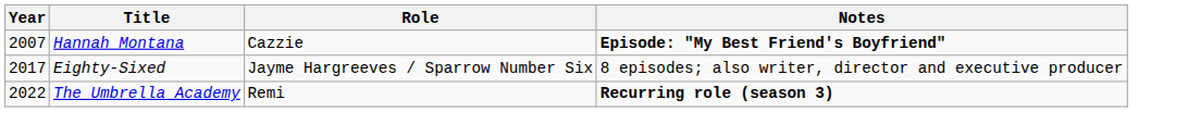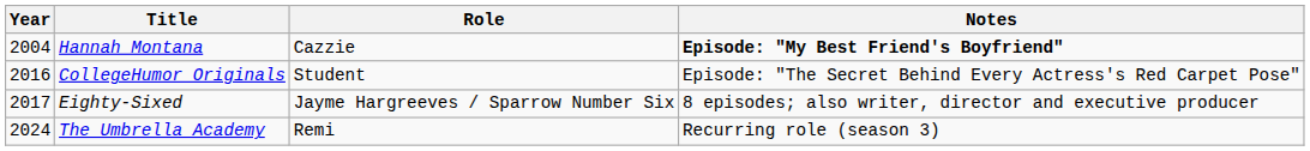 <table class="wikitable">
 <tr>
 <th>Year</th>
 <th>Title</th>
 <th>Role</th>
 <th>Notes</th>
 </tr>
 <tr>
-<td>2007</td>
+<td>2004</td>
 <td><em><a href='#'>Hannah Montana</a></em></td>
 <td>Cazzie</td>
 <td><strong>Episode: "My Best Friend's Boyfriend"</strong></td>
+</tr>
+<tr>
+<td>2016</td>
+<td><em><a href='#'>CollegeHumor Originals</a></em></td>
+<td>Student</td>
+<td>Episode: "The Secret Behind Every Actress's Red Carpet Pose"</td>
 </tr>
 <tr>
 <td>2017</td>
 <td><em>Eighty-Sixed</em></td>
 <td>Jayme Hargreeves / Sparrow Number Six</td>
 <td>8 episodes; also writer, director and executive producer</td>
 </tr>
 <tr>
-<td>2022</td>
+<td>2024</td>
 <td><a href='#'><em>The Umbrella Academy</em></a></td>
 <td>Remi</td>
-<td><strong>Recurring role (season 3)</strong></td>
+<td>Recurring role (season 3)</td>
 </tr>
 </table>
